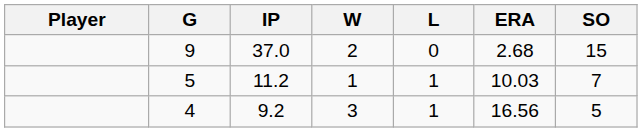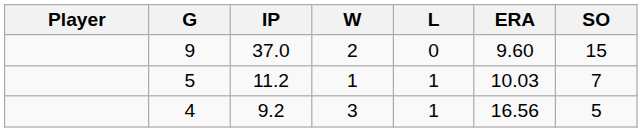 <table class="wikitable sortable">
 <tr>
 <th bgcolor="#DDDDFF" width="16%">Player</th>
 <th bgcolor="#DDDDFF" width="9%">G</th>
 <th bgcolor="#DDDDFF" width="9%">IP</th>
 <th bgcolor="#DDDDFF" width="9%">W</th>
 <th bgcolor="#DDDDFF" width="9%">L</th>
 <th bgcolor="#DDDDFF" width="9%">ERA</th>
 <th bgcolor="#DDDDFF" width="9%">SO</th>
 </tr>
 <tr align="center">
 <td></td>
 <td>9</td>
 <td>37.0</td>
 <td>2</td>
 <td>0</td>
-<td>2.68</td>
+<td>9.60</td>
 <td>15</td>
 </tr>
 <tr align="center">
 <td></td>
 <td>5</td>
 <td>11.2</td>
 <td>1</td>
 <td>1</td>
 <td>10.03</td>
 <td>7</td>
 </tr>
 <tr align="center">
 <td></td>
 <td>4</td>
 <td>9.2</td>
 <td>3</td>
 <td>1</td>
 <td>16.56</td>
 <td>5</td>
 </tr>
 </table>
